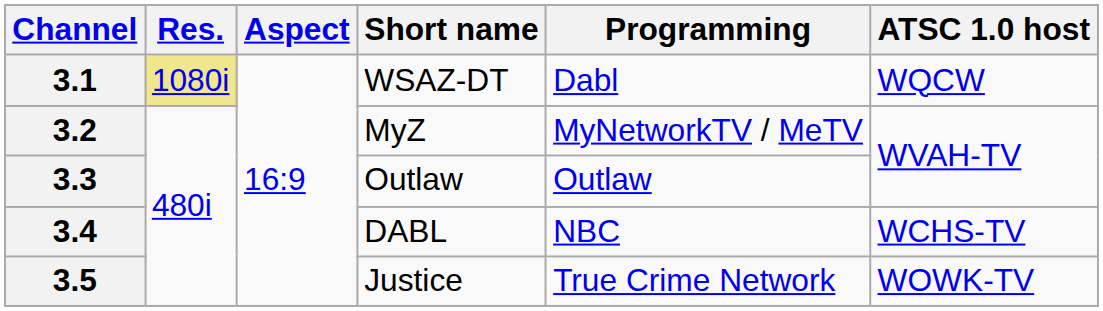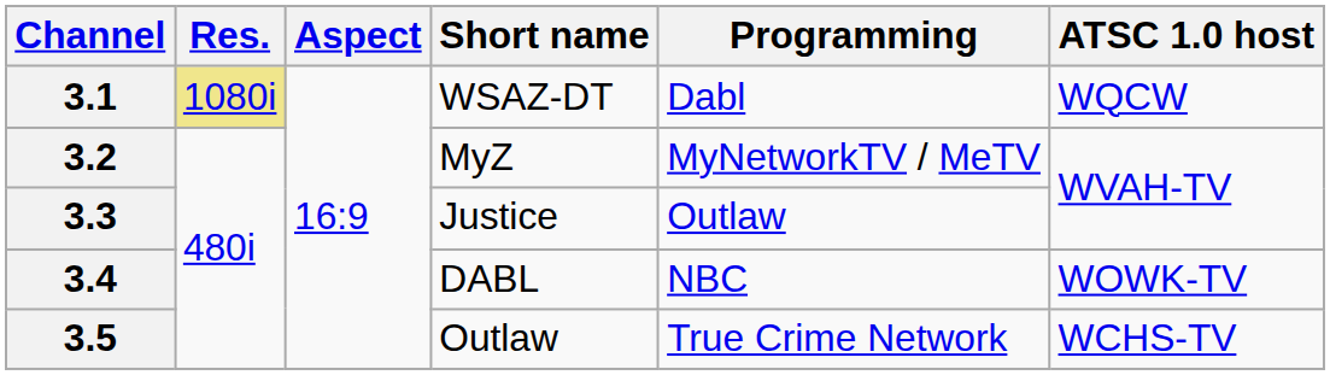 <table class="wikitable">
 <tr>
 <th scope = "col"><a href='#'>Channel</a></th>
 <th scope = "col"><a href='#'>Res.</a></th>
 <th scope = "col"><a href='#'>Aspect</a></th>
 <th scope = "col">Short name</th>
 <th scope = "col">Programming</th>
 <th scope = "col">ATSC 1.0 host</th>
 </tr>
 <tr>
 <th scope = "row">3.1</th>
 <td style="background: khaki;"><a href='#'>1080i</a></td>
 <td rowspan=5><a href='#'>16:9</a></td>
 <td>WSAZ-DT</td>
 <td><a href='#'>Dabl</a></td>
 <td><a href='#'>WQCW</a></td>
 </tr>
 <tr>
 <th scope = "row">3.2</th>
 <td rowspan=4><a href='#'>480i</a></td>
 <td>MyZ</td>
 <td><a href='#'>MyNetworkTV</a> / <a href='#'>MeTV</a></td>
 <td rowspan="2"><a href='#'>WVAH-TV</a></td>
 </tr>
 <tr>
 <th scope = "row">3.3</th>
-<td>Outlaw</td>
+<td>Justice</td>
 <td><a href='#'>Outlaw</a></td>
 </tr>
 <tr>
 <th scope = "row">3.4</th>
 <td>DABL</td>
 <td><a href='#'>NBC</a></td>
-<td><a href='#'>WCHS-TV</a></td>
+<td><a href='#'>WOWK-TV</a></td>
 </tr>
 <tr>
 <th scope = "row">3.5</th>
-<td>Justice</td>
+<td>Outlaw</td>
 <td><a href='#'>True Crime Network</a></td>
-<td><a href='#'>WOWK-TV</a></td>
+<td><a href='#'>WCHS-TV</a></td>
 </tr>
 </table>
